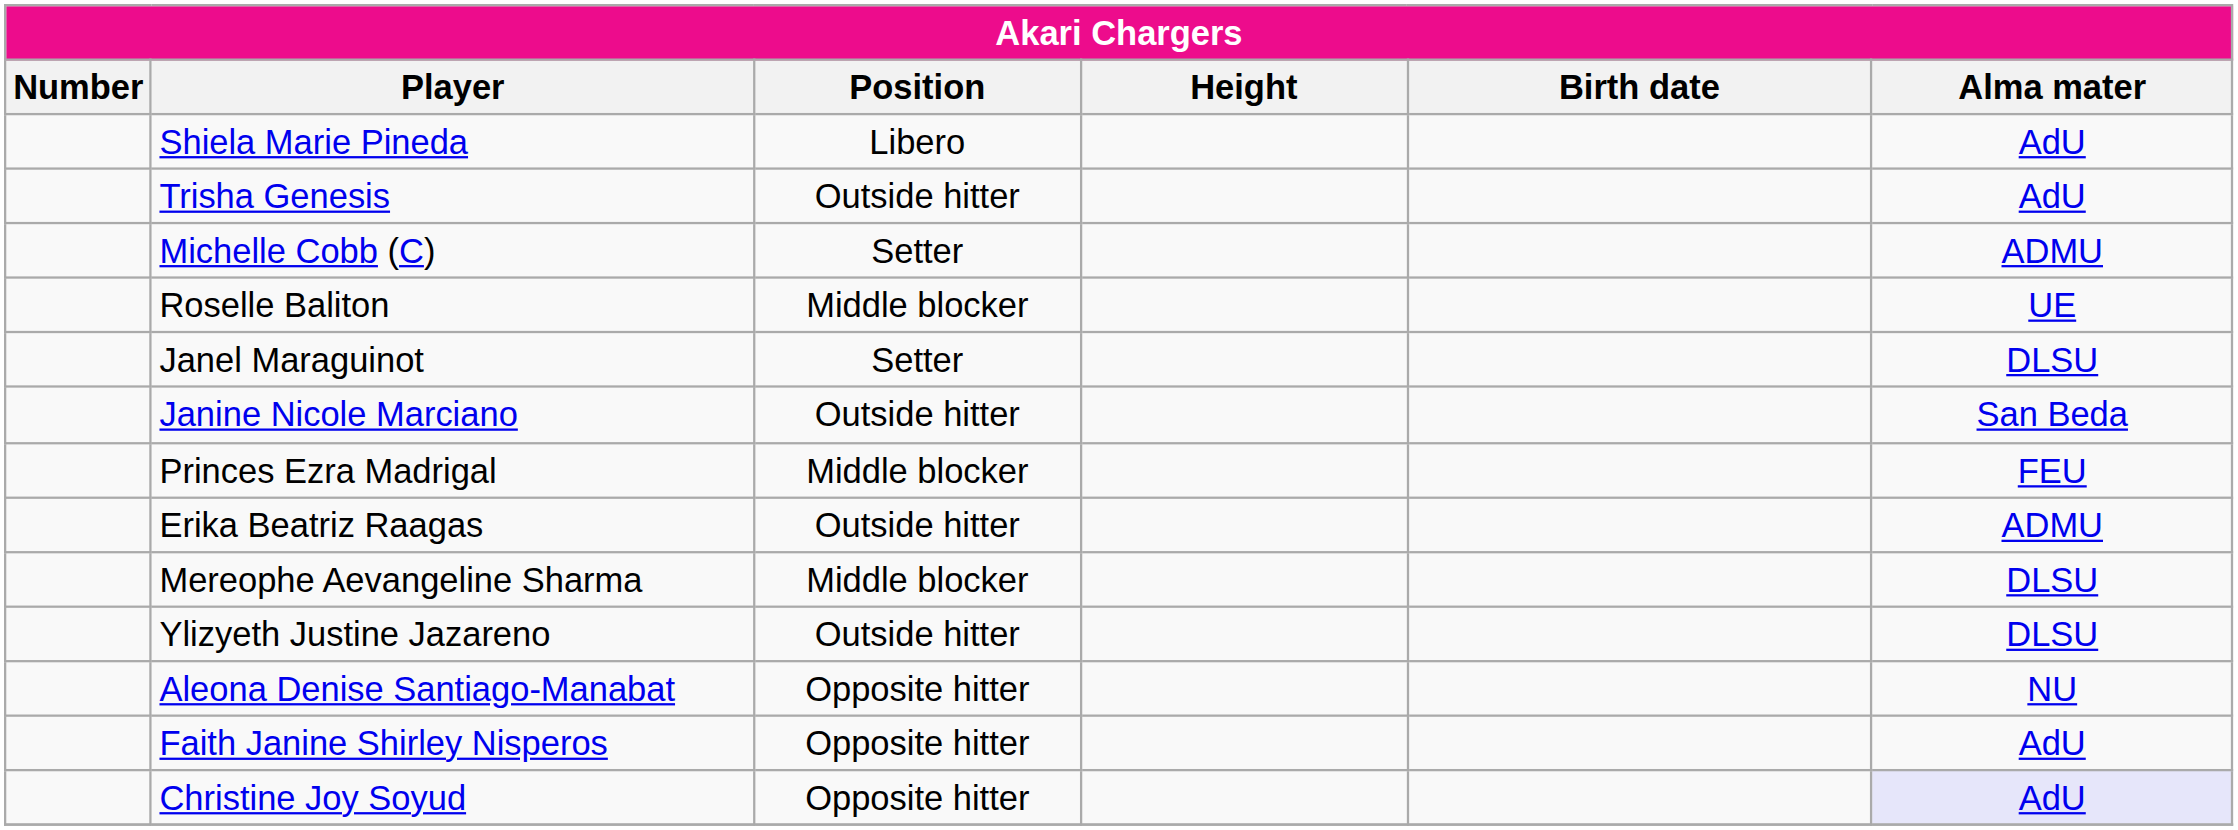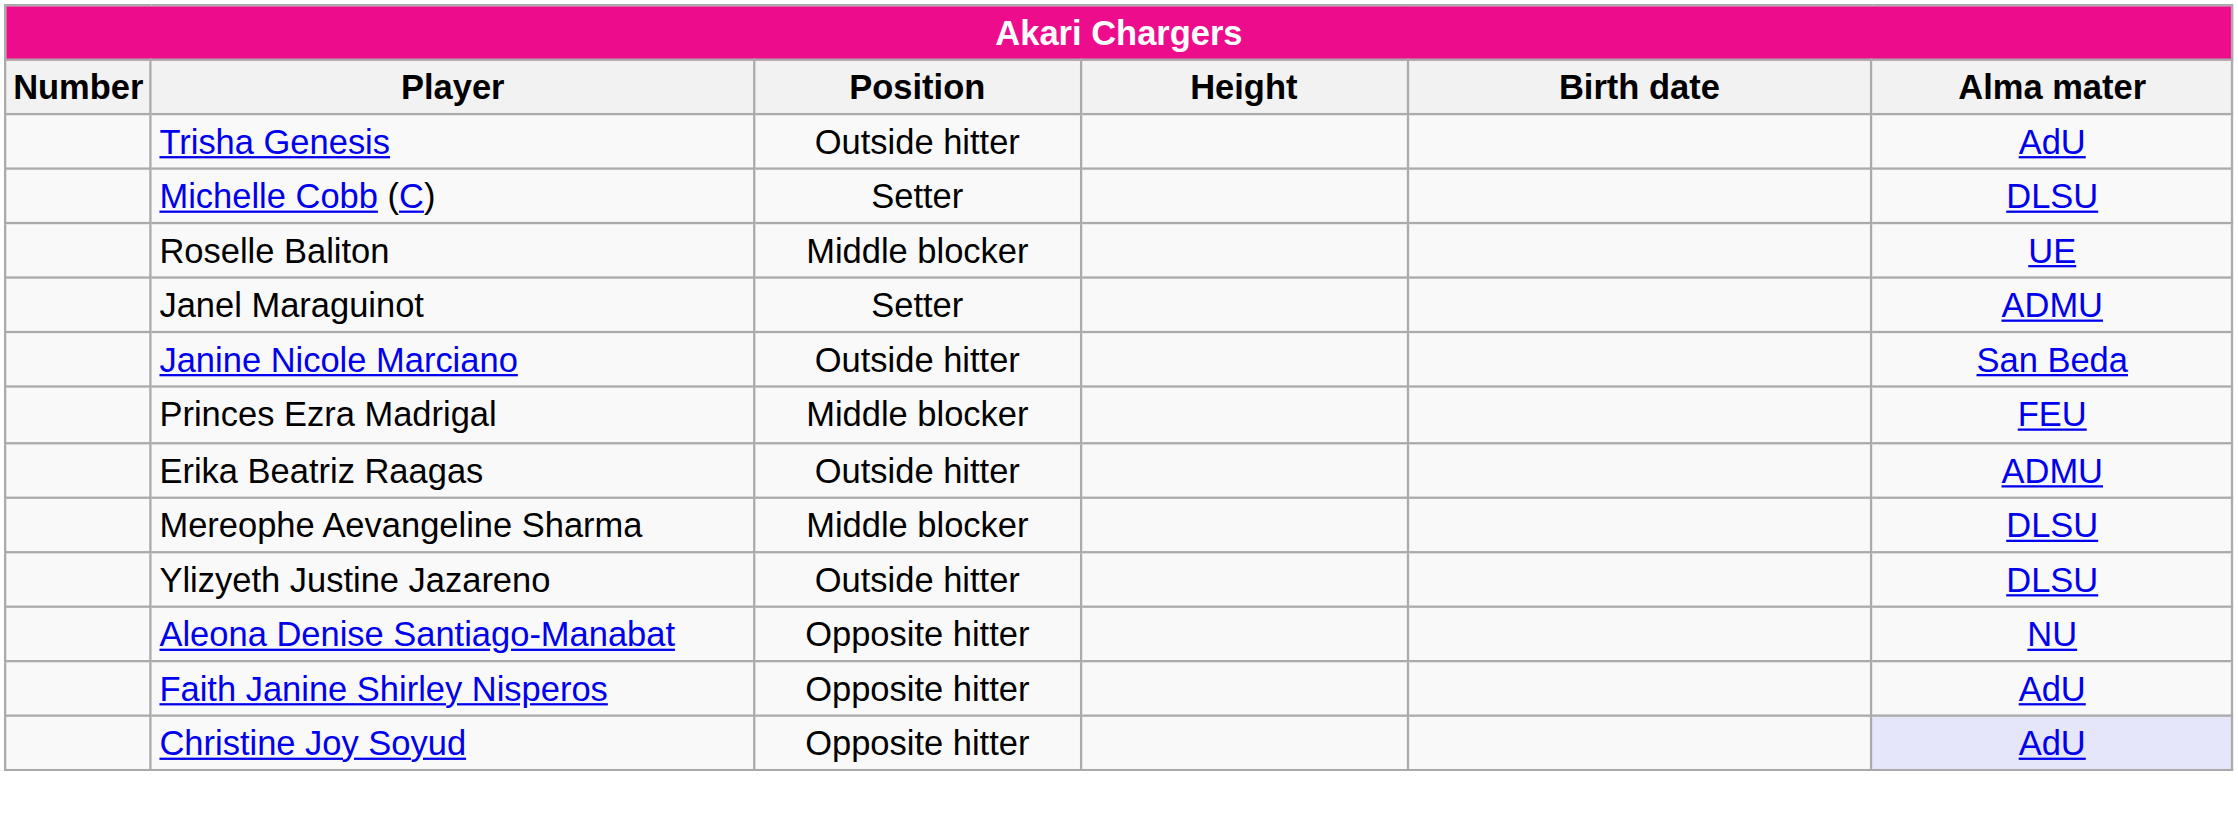 <table class="wikitable sortable" style="font-size:95%; text-align:left;">
 <tr>
 <th colspan="6" style= "background:#ED0C8C; color:#FFFFFF; text-align: center"><strong>Akari Chargers</strong></th>
 </tr>
 <tr style="background:#FFFFFF;">
 <th style= "align=center; width:1em;">Number</th>
 <th style= "align=center;width:17em;">Player</th>
 <th style= "align=center; width:9em;">Position</th>
 <th style= "align=center; width:9em;">Height</th>
 <th style= "align=center;width:13em;">Birth date</th>
 <th style= "align=center; width:10em;">Alma mater</th>
-</tr>
-<tr align=center>
-<td></td>
-<td align=left> <a href='#'>Shiela Marie Pineda</a></td>
-<td>Libero</td>
-<td align=center></td>
-<td align=right></td>
-<td align=center><a href='#'>AdU</a></td>
 </tr>
 <tr align=center>
 <td></td>
 <td align=left> <a href='#'>Trisha Genesis</a></td>
 <td>Outside hitter</td>
 <td></td>
 <td align=right></td>
 <td align=center><a href='#'>AdU</a></td>
 </tr>
 <tr align=center>
 <td></td>
 <td align=left> <a href='#'>Michelle Cobb</a> (<a href='#'>C</a>)</td>
 <td>Setter</td>
 <td></td>
 <td align=right></td>
-<td align=center><a href='#'>ADMU</a></td>
+<td align=center><a href='#'>DLSU</a></td>
 </tr>
 <tr align=center>
 <td></td>
 <td align=left> Roselle Baliton</td>
 <td>Middle blocker</td>
 <td></td>
 <td align=right></td>
 <td><a href='#'>UE</a></td>
 </tr>
 <tr align=center>
 <td></td>
 <td align=left> Janel Maraguinot</td>
 <td>Setter</td>
 <td></td>
 <td align=right></td>
-<td align=center><a href='#'>DLSU</a></td>
+<td align=center><a href='#'>ADMU</a></td>
 </tr>
 <tr align=center>
 <td></td>
 <td align=left> <a href='#'>Janine Nicole Marciano</a></td>
 <td>Outside hitter</td>
 <td></td>
 <td align=right></td>
 <td align=center><a href='#'>San Beda</a></td>
 </tr>
 <tr align=center>
 <td></td>
 <td align=left> Princes Ezra Madrigal</td>
 <td>Middle blocker</td>
 <td></td>
 <td align=right></td>
 <td align=center><a href='#'>FEU</a></td>
 </tr>
 <tr align=center>
 <td></td>
 <td align=left> Erika Beatriz Raagas</td>
 <td>Outside hitter</td>
 <td></td>
 <td align=right></td>
 <td align=center><a href='#'>ADMU</a></td>
 </tr>
 <tr align=center>
 <td></td>
 <td align=left> Mereophe Aevangeline Sharma</td>
 <td>Middle blocker</td>
 <td></td>
 <td align=right></td>
 <td align=center><a href='#'>DLSU</a></td>
 </tr>
 <tr align=center>
 <td></td>
 <td align=left> Ylizyeth Justine Jazareno</td>
 <td>Outside hitter</td>
 <td></td>
 <td align=right></td>
 <td align=center><a href='#'>DLSU</a></td>
 </tr>
 <tr align=center>
 <td></td>
 <td align=left> <a href='#'>Aleona Denise Santiago-Manabat</a></td>
 <td>Opposite hitter</td>
 <td></td>
 <td align=right></td>
 <td align=center><a href='#'>NU</a></td>
 </tr>
 <tr align=center>
 <td></td>
 <td align=left> <a href='#'>Faith Janine Shirley Nisperos</a></td>
 <td>Opposite hitter</td>
 <td></td>
 <td align=right></td>
 <td align=center><a href='#'>AdU</a></td>
 </tr>
 <tr align=center>
 <td></td>
 <td align=left> <a href='#'>Christine Joy Soyud</a></td>
 <td>Opposite hitter</td>
 <td></td>
 <td align=right></td>
 <td align=center style="background: lavender;"><a href='#'>AdU</a></td>
 </tr>
 <tr align=center>
 </tr>
 </table>
